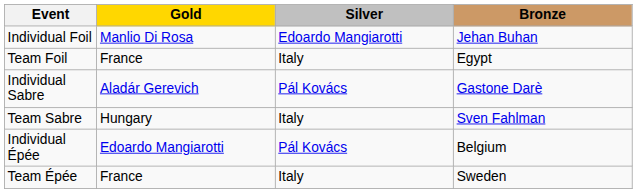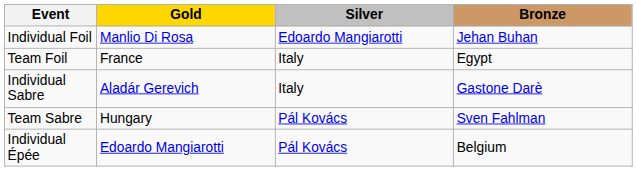 <table class="wikitable">
 <tr>
 <th width="100">Event</th>
 <th style="background-color:gold;" width="200"> Gold</th>
 <th style="background-color:silver;" width="200"> Silver</th>
 <th style="background-color:#CC9966;" width="200"> Bronze</th>
 </tr>
 <tr>
 <td>Individual Foil</td>
 <td> <a href='#'>Manlio Di Rosa</a></td>
 <td> <a href='#'>Edoardo Mangiarotti</a></td>
 <td> <a href='#'>Jehan Buhan</a></td>
 </tr>
 <tr>
 <td>Team Foil</td>
 <td> France</td>
 <td> Italy</td>
 <td> Egypt</td>
 </tr>
 <tr>
 <td>Individual Sabre</td>
 <td> <a href='#'>Aladár Gerevich</a></td>
-<td> <a href='#'>Pál Kovács</a></td>
+<td> Italy</td>
 <td> <a href='#'>Gastone Darè</a></td>
 </tr>
 <tr>
 <td>Team Sabre</td>
 <td> Hungary</td>
-<td> Italy</td>
+<td> <a href='#'>Pál Kovács</a></td>
 <td> <a href='#'>Sven Fahlman</a></td>
 </tr>
 <tr>
 <td>Individual Épée</td>
 <td> <a href='#'>Edoardo Mangiarotti</a></td>
 <td> <a href='#'>Pál Kovács</a></td>
 <td> Belgium</td>
 </tr>
-<tr>
-<td>Team Épée</td>
-<td> France</td>
-<td> Italy</td>
-<td> Sweden</td>
-</tr>
 </table>
